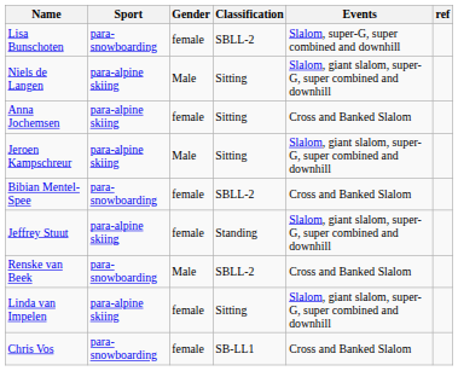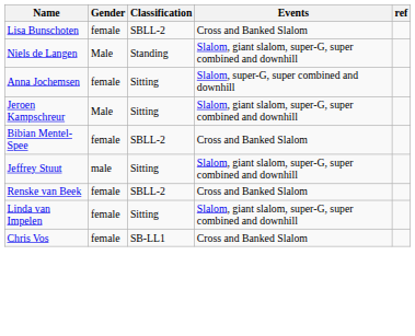 <table class="wikitable">
 <tr>
 <th>Name</th>
-<th>Sport</th>
 <th>Gender</th>
 <th>Classification</th>
 <th>Events</th>
 <th>ref</th>
 </tr>
 <tr>
 <td><a href='#'>Lisa Bunschoten</a></td>
-<td><a href='#'>para-snowboarding</a></td>
 <td>female</td>
 <td>SBLL-2</td>
-<td><a href='#'>Slalom</a>, super-G, super combined and downhill</td>
+<td>Cross and Banked Slalom</td>
 <td></td>
 </tr>
 <tr>
 <td><a href='#'>Niels de Langen</a></td>
-<td><a href='#'>para-alpine skiing</a></td>
 <td>Male</td>
-<td>Sitting</td>
+<td>Standing</td>
 <td><a href='#'>Slalom</a>, giant slalom, super-G, super combined and downhill</td>
 <td></td>
 </tr>
 <tr>
 <td><a href='#'>Anna Jochemsen</a></td>
-<td><a href='#'>para-alpine skiing</a></td>
 <td>female</td>
 <td>Sitting</td>
-<td>Cross and Banked Slalom</td>
+<td><a href='#'>Slalom</a>, super-G, super combined and downhill</td>
 <td></td>
 </tr>
 <tr>
 <td><a href='#'>Jeroen Kampschreur</a></td>
-<td><a href='#'>para-alpine skiing</a></td>
 <td>Male</td>
 <td>Sitting</td>
 <td><a href='#'>Slalom</a>, giant slalom, super-G, super combined and downhill</td>
 <td></td>
 </tr>
 <tr>
 <td><a href='#'>Bibian Mentel-Spee</a></td>
-<td><a href='#'>para-snowboarding</a></td>
 <td>female</td>
 <td>SBLL-2</td>
 <td>Cross and Banked Slalom</td>
 <td></td>
 </tr>
 <tr>
 <td><a href='#'>Jeffrey Stuut</a></td>
-<td><a href='#'>para-alpine skiing</a></td>
-<td>female</td>
-<td>Standing</td>
+<td>male</td>
+<td>Sitting</td>
 <td><a href='#'>Slalom</a>, giant slalom, super-G, super combined and downhill</td>
 <td></td>
 </tr>
 <tr>
 <td><a href='#'>Renske van Beek</a></td>
-<td><a href='#'>para-snowboarding</a></td>
-<td>Male</td>
+<td>female</td>
 <td>SBLL-2</td>
 <td>Cross and Banked Slalom</td>
 <td></td>
 </tr>
 <tr>
 <td><a href='#'>Linda van Impelen</a></td>
-<td><a href='#'>para-alpine skiing</a></td>
 <td>female</td>
 <td>Sitting</td>
 <td><a href='#'>Slalom</a>, giant slalom, super-G, super combined and downhill</td>
 <td></td>
 </tr>
 <tr>
 <td><a href='#'>Chris Vos</a></td>
-<td><a href='#'>para-snowboarding</a></td>
 <td>female</td>
 <td>SB-LL1</td>
 <td>Cross and Banked Slalom</td>
 <td></td>
 </tr>
 </table>
